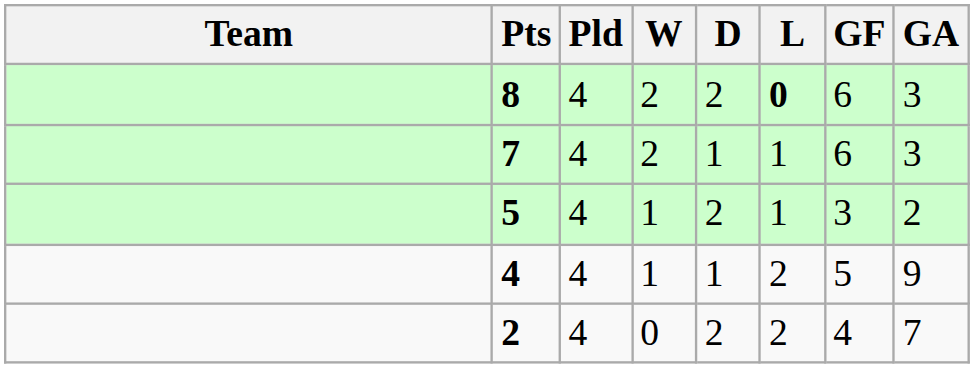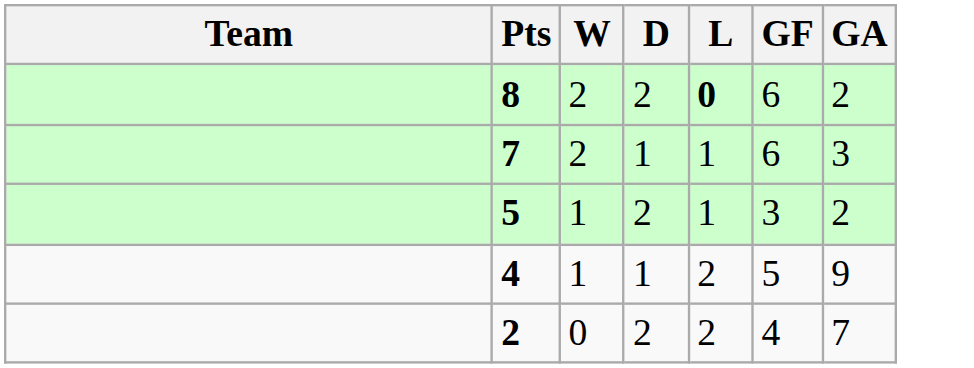 <table class="wikitable">
 <tr>
 <th width=200>Team</th>
 <th width=20>Pts</th>
-<th width=20>Pld</th>
 <th width=20>W</th>
 <th width=20>D</th>
 <th width=20>L</th>
 <th width=20>GF</th>
 <th width=20>GA</th>
 </tr>
 <tr style="background:#ccffcc">
 <td style="text-align:left"></td>
 <td><strong>8</strong></td>
-<td>4</td>
 <td>2</td>
 <td>2</td>
 <td><strong>0</strong></td>
 <td>6</td>
-<td>3</td>
+<td>2</td>
 </tr>
 <tr style="background:#ccffcc">
 <td style="text-align:left"></td>
 <td><strong>7</strong></td>
-<td>4</td>
 <td>2</td>
 <td>1</td>
 <td>1</td>
 <td>6</td>
 <td>3</td>
 </tr>
 <tr style="background:#ccffcc">
 <td style="text-align:left"></td>
 <td><strong>5</strong></td>
-<td>4</td>
 <td>1</td>
 <td>2</td>
 <td>1</td>
 <td>3</td>
 <td>2</td>
 </tr>
 <tr>
 <td style="text-align:left"></td>
 <td><strong>4</strong></td>
-<td>4</td>
 <td>1</td>
 <td>1</td>
 <td>2</td>
 <td>5</td>
 <td>9</td>
 </tr>
 <tr>
 <td style="text-align:left"></td>
 <td><strong>2</strong></td>
-<td>4</td>
 <td>0</td>
 <td>2</td>
 <td>2</td>
 <td>4</td>
 <td>7</td>
 </tr>
 </table>
